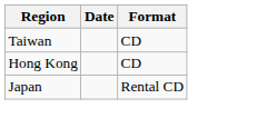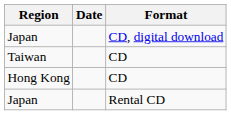 <table class="wikitable">
 <tr>
 <th>Region</th>
 <th>Date</th>
 <th>Format</th>
+</tr>
+<tr>
+<td>Japan</td>
+<td></td>
+<td><a href='#'>CD</a>, <a href='#'>digital download</a></td>
 </tr>
 <tr>
 <td>Taiwan</td>
 <td></td>
 <td>CD</td>
 </tr>
 <tr>
 <td>Hong Kong</td>
 <td></td>
 <td>CD</td>
 </tr>
 <tr>
 <td>Japan</td>
 <td></td>
 <td>Rental CD</td>
 </tr>
 </table>
